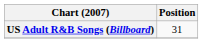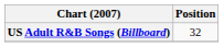 <table class="wikitable plainrowheaders">
 <tr>
 <th align="center">Chart (2007)</th>
 <th align="center">Position</th>
 </tr>
 <tr>
 <th scope="row">US <a href='#'>Adult R&B Songs</a> (<em><a href='#'>Billboard</a></em>)</th>
-<td align="center">31</td>
+<td align="center">32</td>
 </tr>
 <tr>
 </tr>
 </table>
